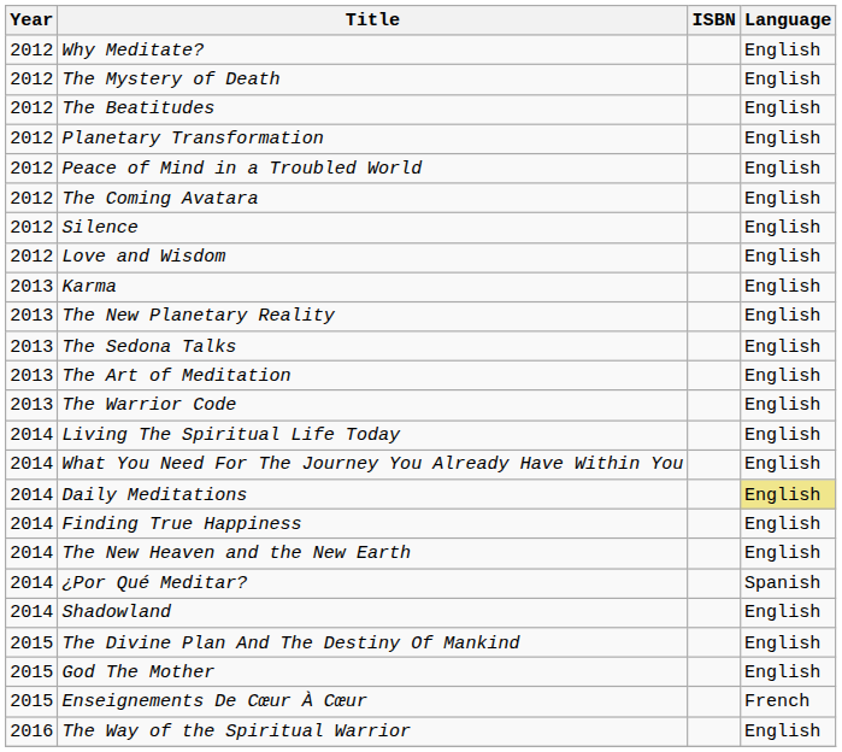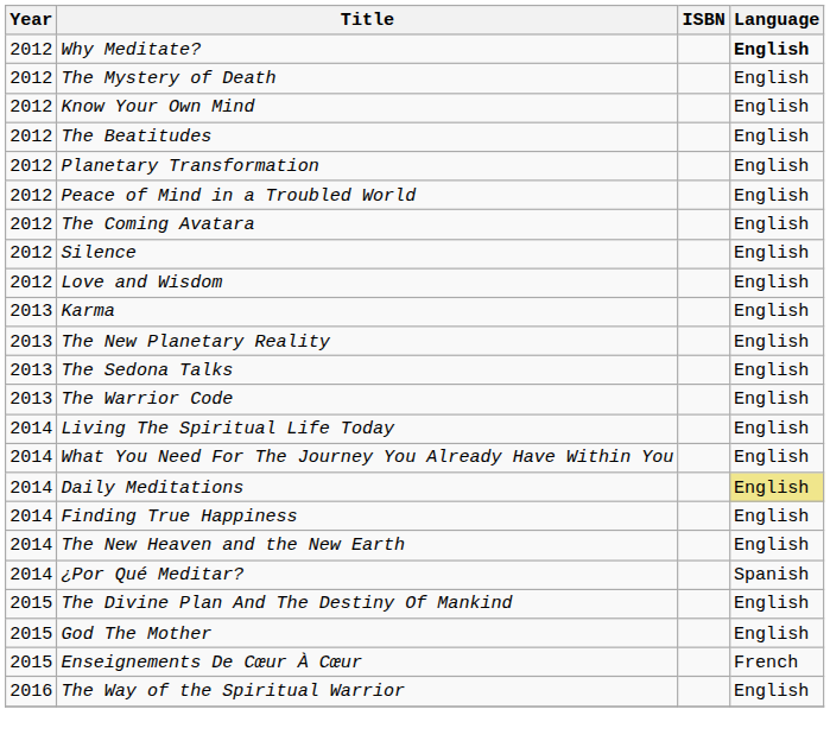 <table class="wikitable sortable">
 <tr>
 <th>Year</th>
 <th>Title</th>
 <th>ISBN</th>
 <th>Language</th>
 </tr>
 <tr>
 <td>2012</td>
 <td><em>Why Meditate?</em></td>
 <td></td>
+<td><strong>English</strong></td>
+</tr>
+<tr>
+<td>2012</td>
+<td><em>The Mystery of Death</em></td>
+<td></td>
 <td>English</td>
 </tr>
 <tr>
 <td>2012</td>
-<td><em>The Mystery of Death</em></td>
+<td><em>Know Your Own Mind</em></td>
 <td></td>
 <td>English</td>
 </tr>
 <tr>
 <td>2012</td>
 <td><em>The Beatitudes</em></td>
 <td></td>
 <td>English</td>
 </tr>
 <tr>
 <td>2012</td>
 <td><em>Planetary Transformation</em></td>
 <td></td>
 <td>English</td>
 </tr>
 <tr>
 <td>2012</td>
 <td><em>Peace of Mind in a Troubled World</em></td>
 <td></td>
 <td>English</td>
 </tr>
 <tr>
 <td>2012</td>
 <td><em>The Coming Avatara</em></td>
 <td></td>
 <td>English</td>
 </tr>
 <tr>
 <td>2012</td>
 <td><em>Silence</em></td>
 <td></td>
 <td>English</td>
 </tr>
 <tr>
 <td>2012</td>
 <td><em>Love and Wisdom</em></td>
 <td></td>
 <td>English</td>
 </tr>
 <tr>
 <td>2013</td>
 <td><em>Karma</em></td>
 <td></td>
 <td>English</td>
 </tr>
 <tr>
 <td>2013</td>
 <td><em>The New Planetary Reality</em></td>
 <td></td>
 <td>English</td>
 </tr>
 <tr>
 <td>2013</td>
 <td><em>The Sedona Talks</em></td>
 <td></td>
 <td>English</td>
 </tr>
 <tr>
 <td>2013</td>
-<td><em>The Art of Meditation</em></td>
-<td></td>
-<td>English</td>
-</tr>
-<tr>
-<td>2013</td>
 <td><em>The Warrior Code</em></td>
 <td></td>
 <td>English</td>
 </tr>
 <tr>
 <td>2014</td>
 <td><em>Living The Spiritual Life Today</em></td>
 <td></td>
 <td>English</td>
 </tr>
 <tr>
 <td>2014</td>
 <td><em>What You Need For The Journey You Already Have Within You</em></td>
 <td></td>
 <td>English</td>
 </tr>
 <tr>
 <td>2014</td>
 <td><em>Daily Meditations</em></td>
 <td></td>
 <td style="background: khaki;">English</td>
 </tr>
 <tr>
 <td>2014</td>
 <td><em>Finding True Happiness</em></td>
 <td></td>
 <td>English</td>
 </tr>
 <tr>
 <td>2014</td>
 <td><em>The New Heaven and the New Earth</em></td>
 <td></td>
 <td>English</td>
 </tr>
 <tr>
 <td>2014</td>
 <td><em>¿Por Qué Meditar?</em></td>
 <td></td>
 <td>Spanish</td>
 </tr>
 <tr>
-<td>2014</td>
-<td><em>Shadowland</em></td>
-<td></td>
-<td>English</td>
-</tr>
-<tr>
 <td>2015</td>
 <td><em>The Divine Plan And The Destiny Of Mankind</em></td>
 <td></td>
 <td>English</td>
 </tr>
 <tr>
 <td>2015</td>
 <td><em>God The Mother</em></td>
 <td></td>
 <td>English</td>
 </tr>
 <tr>
 <td>2015</td>
 <td><em>Enseignements De Cœur À Cœur</em></td>
 <td></td>
 <td>French</td>
 </tr>
 <tr>
 <td>2016</td>
 <td><em>The Way of the Spiritual Warrior</em></td>
 <td></td>
 <td>English</td>
 </tr>
 <tr>
 </tr>
 </table>
